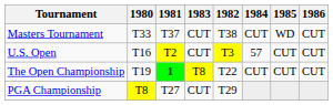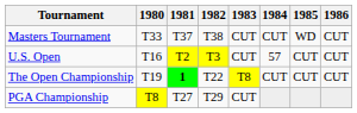 <table class="wikitable" style="font-size:95%;text-align:center;">
 <tr>
 <th>Tournament</th>
 <th>1980</th>
 <th>1981</th>
+<th>1982</th>
 <th>1983</th>
-<th>1982</th>
 <th>1984</th>
 <th>1985</th>
 <th>1986</th>
 </tr>
 <tr>
 <td align=left><a href='#'>Masters Tournament</a></td>
 <td>T33</td>
 <td>T37</td>
+<td>T38</td>
 <td>CUT</td>
-<td>T38</td>
 <td>CUT</td>
 <td>WD</td>
 <td>CUT</td>
 </tr>
 <tr>
 <td align=left><a href='#'>U.S. Open</a></td>
 <td>T16</td>
 <td style="background:yellow;">T2</td>
+<td style="background:yellow;">T3</td>
 <td>CUT</td>
-<td style="background:yellow;">T3</td>
 <td>57</td>
 <td>CUT</td>
 <td>CUT</td>
 </tr>
 <tr>
 <td align=left><a href='#'>The Open Championship</a></td>
 <td>T19</td>
 <td style="background:lime;"><strong>1</strong></td>
+<td>T22</td>
 <td style="background:yellow;">T8</td>
-<td>T22</td>
 <td>CUT</td>
 <td>CUT</td>
 <td>CUT</td>
 </tr>
 <tr>
 <td align=left><a href='#'>PGA Championship</a></td>
 <td style="background:yellow;">T8</td>
 <td>T27</td>
+<td>T29</td>
 <td>CUT</td>
-<td>T29</td>
 <td style="background:#eeeeee;"></td>
 <td style="background:#eeeeee;"></td>
 <td style="background:#eeeeee;"></td>
 </tr>
 </table>
